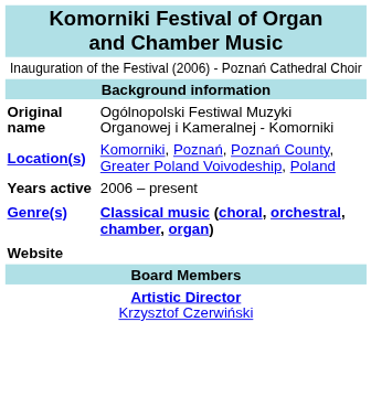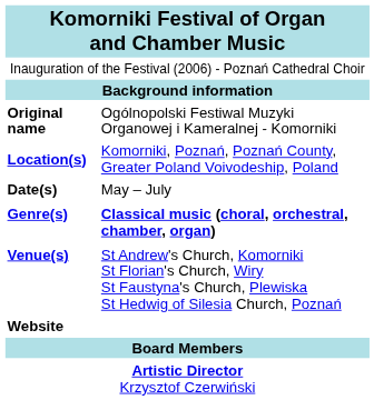 <table class="toccolours" style="float: right; margin: 0 0 .5em .5em; width: 25em; font-size: 95%;" cellpadding="2" cellspacing="2">
 <tr>
 <th colspan="2" style="text-align: center; font-size: 140%;" bgcolor="PowderBlue"><strong>Komorniki Festival of Organ<br>and Chamber Music</strong></th>
 </tr>
 <tr>
 <td colspan="2" style="text-align: center; font-size: 90%;">  Inauguration of the Festival (2006) - Poznań Cathedral Choir</td>
 </tr>
 <tr>
 <th colspan="2" align=center bgcolor="PowderBlue">Background information</th>
 </tr>
 <tr>
 <td><strong>Original name</strong></td>
 <td>Ogólnopolski Festiwal Muzyki Organowej i Kameralnej - Komorniki</td>
 </tr>
 <tr>
 <td><strong><a href='#'>Location(s)</a></strong></td>
 <td> <a href='#'>Komorniki</a>, <a href='#'>Poznań</a>, <a href='#'>Poznań County</a>, <a href='#'>Greater Poland Voivodeship</a>, <a href='#'>Poland</a></td>
 </tr>
 <tr>
-<td><strong>Years active</strong></td>
-<td>2006 – present</td>
+<td><strong>Date(s)</strong></td>
+<td>May – July</td>
 </tr>
 <tr>
 </tr>
 <tr style="vertical-align: top; text-align: left;">
 <td><strong><a href='#'>Genre(s)</a></strong></td>
 <td><strong><a href='#'>Classical music</a> (<a href='#'>choral</a>, <a href='#'>orchestral</a>,<br><a href='#'>chamber</a>, <a href='#'>organ</a>)</strong></td>
 </tr>
 <tr>
+</tr>
+<tr style="vertical-align: top; text-align: left;">
+<td><strong><a href='#'>Venue(s)</a></strong></td>
+<td><a href='#'>St Andrew</a>'s Church, <a href='#'>Komorniki</a><br><a href='#'>St Florian</a>'s Church, <a href='#'>Wiry</a><br><a href='#'>St Faustyna</a>'s Church, <a href='#'>Plewiska</a><br><a href='#'>St Hedwig of Silesia</a> Church, <a href='#'>Poznań</a></td>
 </tr>
 <tr>
 <td><strong>Website</strong></td>
 <td></td>
 </tr>
 <tr>
 <th colspan="2" align=center bgcolor="PowderBlue"><strong>Board Members</strong></th>
 </tr>
 <tr>
 <td colspan="2" style="text-align: center"><strong><a href='#'>Artistic Director</a></strong><br><a href='#'>Krzysztof Czerwiński</a></td>
 </tr>
 </table>
